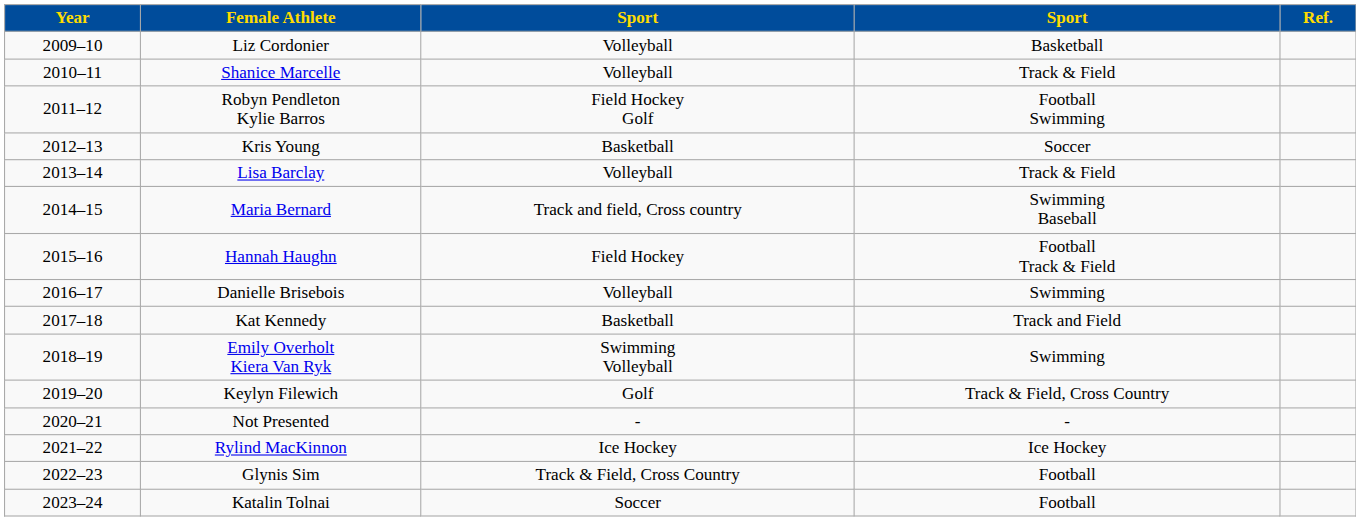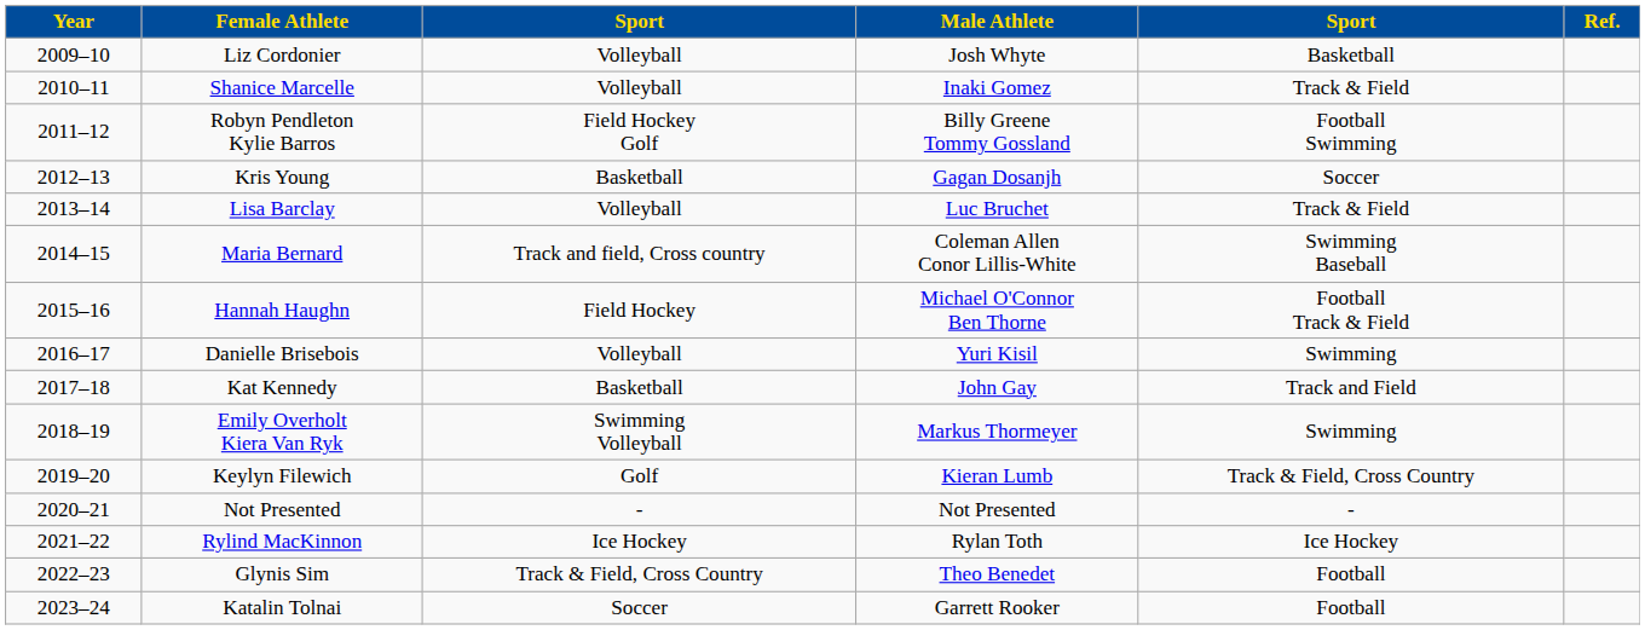 <table class="wikitable" width="100%">
 <tr align="center" style=" background:#004C9B;color:#FFDC00;">
 <td><strong>Year</strong></td>
 <td><strong>Female Athlete</strong></td>
 <td><strong>Sport</strong></td>
+<td><strong>Male Athlete</strong></td>
 <td><strong>Sport</strong></td>
 <td><strong>Ref.</strong></td>
 </tr>
 <tr align="center" bgcolor="">
 <td>2009–10</td>
 <td>Liz Cordonier</td>
 <td>Volleyball</td>
+<td>Josh Whyte</td>
 <td>Basketball</td>
 <td></td>
 </tr>
 <tr align="center" bgcolor="">
 <td>2010–11</td>
 <td><a href='#'>Shanice Marcelle</a></td>
 <td>Volleyball</td>
+<td><a href='#'>Inaki Gomez</a></td>
 <td>Track & Field</td>
 <td></td>
 </tr>
 <tr align="center" bgcolor="">
 <td>2011–12</td>
 <td>Robyn Pendleton<br>Kylie Barros</td>
 <td>Field Hockey<br>Golf</td>
+<td>Billy Greene<br><a href='#'>Tommy Gossland</a></td>
 <td>Football<br>Swimming</td>
 <td></td>
 </tr>
 <tr align="center" bgcolor="">
 <td>2012–13</td>
 <td>Kris Young</td>
 <td>Basketball</td>
+<td><a href='#'>Gagan Dosanjh</a></td>
 <td>Soccer</td>
 <td></td>
 </tr>
 <tr align="center" bgcolor="">
 <td>2013–14</td>
 <td><a href='#'>Lisa Barclay</a></td>
 <td>Volleyball</td>
+<td><a href='#'>Luc Bruchet</a></td>
 <td>Track & Field</td>
 <td></td>
 </tr>
 <tr align="center" bgcolor="">
 <td>2014–15</td>
 <td><a href='#'>Maria Bernard</a></td>
 <td>Track and field, Cross country</td>
+<td>Coleman Allen<br>Conor Lillis-White</td>
 <td>Swimming<br>Baseball</td>
 <td></td>
 </tr>
 <tr align="center" bgcolor="">
 <td>2015–16</td>
 <td><a href='#'>Hannah Haughn</a></td>
 <td>Field Hockey</td>
+<td><a href='#'>Michael O'Connor</a><br><a href='#'>Ben Thorne</a></td>
 <td>Football<br>Track & Field</td>
 <td></td>
 </tr>
 <tr align="center" bgcolor="">
 <td>2016–17</td>
 <td>Danielle Brisebois</td>
 <td>Volleyball</td>
+<td><a href='#'>Yuri Kisil</a></td>
 <td>Swimming</td>
 <td></td>
 </tr>
 <tr align="center" bgcolor="">
 <td>2017–18</td>
 <td>Kat Kennedy</td>
 <td>Basketball</td>
+<td><a href='#'>John Gay</a></td>
 <td>Track and Field</td>
 <td></td>
 </tr>
 <tr align="center" bgcolor="">
 <td>2018–19</td>
 <td><a href='#'>Emily Overholt</a><br><a href='#'>Kiera Van Ryk</a></td>
 <td>Swimming<br>Volleyball</td>
+<td><a href='#'>Markus Thormeyer</a></td>
 <td>Swimming</td>
 <td></td>
 </tr>
 <tr align="center" bgcolor="">
 <td>2019–20</td>
 <td>Keylyn Filewich</td>
 <td>Golf</td>
+<td><a href='#'>Kieran Lumb</a></td>
 <td>Track & Field, Cross Country</td>
 <td></td>
 </tr>
 <tr align="center" bgcolor="">
 <td>2020–21</td>
 <td>Not Presented</td>
 <td>-</td>
+<td>Not Presented</td>
 <td>-</td>
 <td></td>
 </tr>
 <tr align="center" bgcolor="">
 <td>2021–22</td>
 <td><a href='#'>Rylind MacKinnon</a></td>
 <td>Ice Hockey</td>
+<td>Rylan Toth</td>
 <td>Ice Hockey</td>
 <td></td>
 </tr>
 <tr align="center" bgcolor="">
 <td>2022–23</td>
 <td>Glynis Sim</td>
 <td>Track & Field, Cross Country</td>
+<td><a href='#'>Theo Benedet</a></td>
 <td>Football</td>
 <td></td>
 </tr>
 <tr align="center" bgcolor="">
 <td>2023–24</td>
 <td>Katalin Tolnai</td>
 <td>Soccer</td>
+<td>Garrett Rooker</td>
 <td>Football</td>
 <td></td>
 </tr>
 </table>
